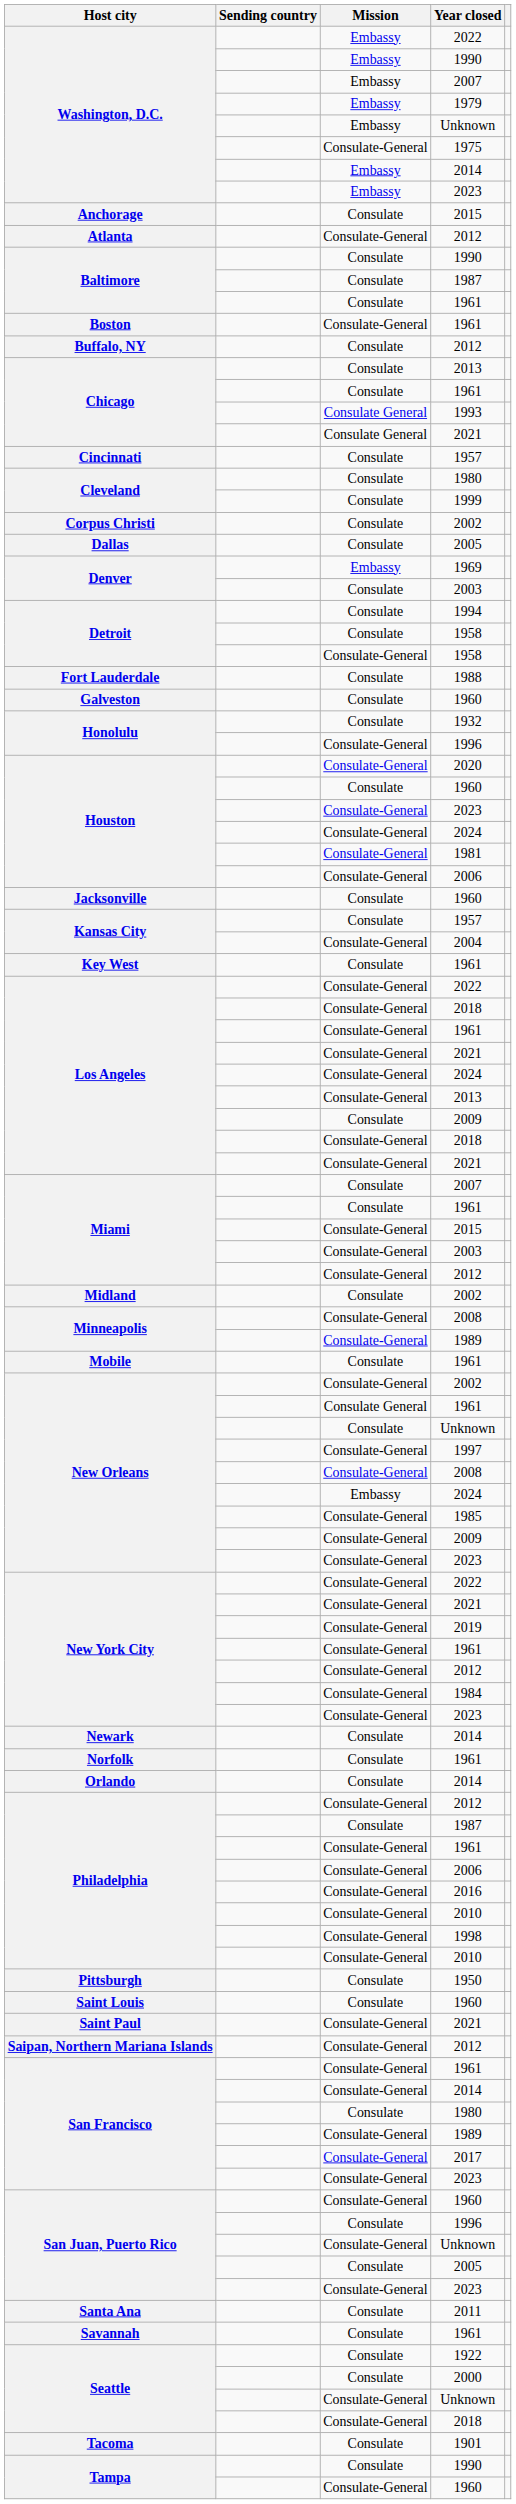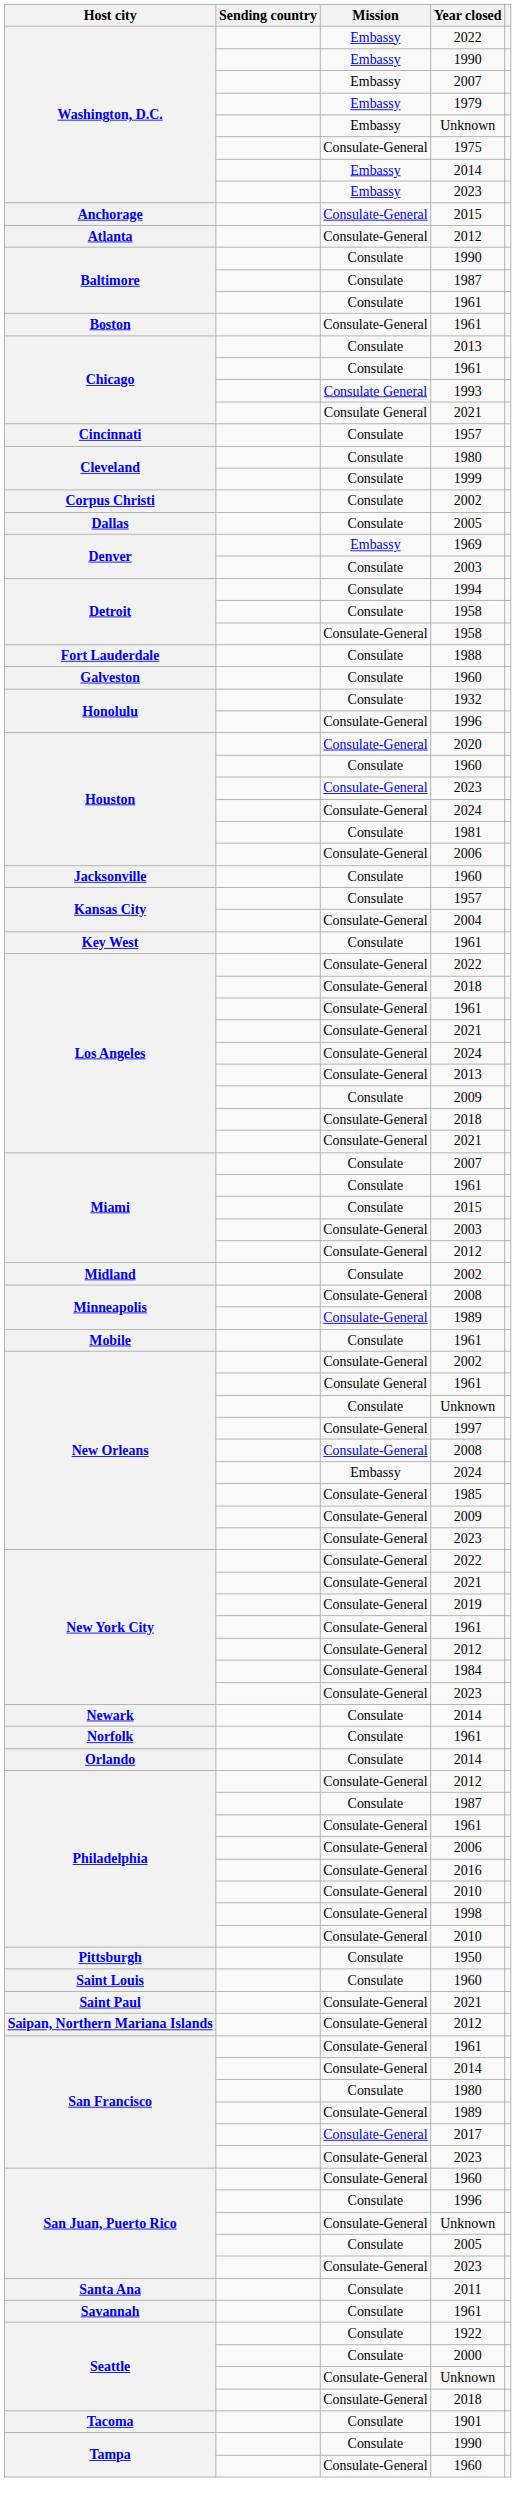 <table class="wikitable sortable">
 <tr>
 <th scope="col">Host city</th>
 <th scope="col">Sending country</th>
 <th scope="col">Mission</th>
 <th scope="col">Year closed</th>
 <th scope="col"></th>
 </tr>
 <tr>
 <th rowspan="8"><a href='#'>Washington, D.C.</a></th>
 <td></td>
 <td style="text-align:center;"><a href='#'>Embassy</a></td>
 <td style="text-align:center;">2022</td>
 <td style="text-align:center;"></td>
 </tr>
 <tr>
 <td></td>
 <td style="text-align:center;"><a href='#'>Embassy</a></td>
 <td style="text-align:center;">1990</td>
 <td style="text-align:center;"></td>
 </tr>
 <tr>
 <td></td>
 <td style="text-align:center;">Embassy</td>
 <td style="text-align:center;">2007</td>
 <td style="text-align:center;"></td>
 </tr>
 <tr>
 <td></td>
 <td style="text-align:center;"><a href='#'>Embassy</a></td>
 <td style="text-align:center;">1979</td>
 <td style="text-align:center;"></td>
 </tr>
 <tr>
 <td></td>
 <td style="text-align:center;">Embassy</td>
 <td style="text-align:center;">Unknown</td>
 <td style="text-align:center;"></td>
 </tr>
 <tr>
 <td></td>
 <td style="text-align:center;">Consulate-General</td>
 <td style="text-align:center;">1975</td>
 <td style="text-align:center;"></td>
 </tr>
 <tr>
 <td></td>
 <td style="text-align:center;"><a href='#'>Embassy</a></td>
 <td style="text-align:center;">2014</td>
 <td style="text-align:center;"></td>
 </tr>
 <tr>
 <td></td>
 <td style="text-align:center;"><a href='#'>Embassy</a></td>
 <td style="text-align:center;">2023</td>
 <td style="text-align:center;"></td>
 </tr>
 <tr>
 <th><a href='#'>Anchorage</a></th>
 <td></td>
-<td style="text-align:center;">Consulate</td>
+<td style="text-align:center;"><a href='#'>Consulate-General</a></td>
 <td style="text-align:center;">2015</td>
 <td style="text-align:center;"></td>
 </tr>
 <tr>
 <th><a href='#'>Atlanta</a></th>
 <td></td>
 <td style="text-align:center;">Consulate-General</td>
 <td style="text-align:center;">2012</td>
 <td style="text-align:center;"></td>
 </tr>
 <tr>
 <th rowspan="3"><a href='#'>Baltimore</a></th>
 <td></td>
 <td style="text-align:center;">Consulate</td>
 <td style="text-align:center;">1990</td>
 <td style="text-align:center;"></td>
 </tr>
 <tr>
 <td></td>
 <td style="text-align:center;">Consulate</td>
 <td style="text-align:center;">1987</td>
 <td style="text-align:center;"></td>
 </tr>
 <tr>
 <td></td>
 <td style="text-align:center;">Consulate</td>
 <td style="text-align:center;">1961</td>
 <td style="text-align:center;"></td>
 </tr>
 <tr>
 <th><a href='#'>Boston</a></th>
 <td></td>
 <td style="text-align:center;">Consulate-General</td>
 <td style="text-align:center;">1961</td>
-<td style="text-align:center;"></td>
-</tr>
-<tr>
-<th><a href='#'>Buffalo, NY</a></th>
-<td></td>
-<td style="text-align:center;">Consulate</td>
-<td style="text-align:center;">2012</td>
 <td style="text-align:center;"></td>
 </tr>
 <tr>
 <th rowspan="4"><a href='#'>Chicago</a></th>
 <td></td>
 <td style="text-align:center;">Consulate</td>
 <td style="text-align:center;">2013</td>
 <td style="text-align:center;"></td>
 </tr>
 <tr>
 <td></td>
 <td style="text-align:center;">Consulate</td>
 <td style="text-align:center;">1961</td>
 <td style="text-align:center;"></td>
 </tr>
 <tr>
 <td></td>
 <td style="text-align:center;"><a href='#'>Consulate General</a></td>
 <td style="text-align:center;">1993</td>
 <td style="text-align:center;"></td>
 </tr>
 <tr>
 <td></td>
 <td style="text-align:center;">Consulate General</td>
 <td style="text-align:center;">2021</td>
 <td style="text-align:center;"></td>
 </tr>
 <tr>
 <th><a href='#'>Cincinnati</a></th>
 <td></td>
 <td style="text-align:center;">Consulate</td>
 <td style="text-align:center;">1957</td>
 <td style="text-align:center;"></td>
 </tr>
 <tr>
 <th rowspan=2><a href='#'>Cleveland</a></th>
 <td></td>
 <td style="text-align:center;">Consulate</td>
 <td style="text-align:center;">1980</td>
 <td style="text-align:center;"></td>
 </tr>
 <tr>
 <td></td>
 <td style="text-align:center;">Consulate</td>
 <td style="text-align:center;">1999</td>
 <td style="text-align:center;"></td>
 </tr>
 <tr>
 <th><a href='#'>Corpus Christi</a></th>
 <td></td>
 <td style="text-align:center;">Consulate</td>
 <td style="text-align:center;">2002</td>
 <td style="text-align:center;"></td>
 </tr>
 <tr>
 <th><a href='#'>Dallas</a></th>
 <td></td>
 <td style="text-align:center;">Consulate</td>
 <td style="text-align:center;">2005</td>
 <td style="text-align:center;"></td>
 </tr>
 <tr>
 <th rowspan="2"><a href='#'>Denver</a></th>
 <td></td>
 <td style="text-align:center;"><a href='#'>Embassy</a></td>
 <td style="text-align:center;">1969</td>
 <td style="text-align:center;"></td>
 </tr>
 <tr>
 <td></td>
 <td style="text-align:center;">Consulate</td>
 <td style="text-align:center;">2003</td>
 <td style="text-align:center;"></td>
 </tr>
 <tr>
 <th rowspan="3"><a href='#'>Detroit</a></th>
 <td></td>
 <td style="text-align:center;">Consulate</td>
 <td style="text-align:center;">1994</td>
 <td style="text-align:center;"></td>
 </tr>
 <tr>
 <td></td>
 <td style="text-align:center;">Consulate</td>
 <td style="text-align:center;">1958</td>
 <td style="text-align:center;"></td>
 </tr>
 <tr>
 <td></td>
 <td style="text-align:center;">Consulate-General</td>
 <td style="text-align:center;">1958</td>
 <td style="text-align:center;"></td>
 </tr>
 <tr>
 <th><a href='#'>Fort Lauderdale</a></th>
 <td></td>
 <td style="text-align:center;">Consulate</td>
 <td style="text-align:center;">1988</td>
 <td style="text-align:center;"></td>
 </tr>
 <tr>
 <th><a href='#'>Galveston</a></th>
 <td></td>
 <td style="text-align:center;">Consulate</td>
 <td style="text-align:center;">1960</td>
 <td style="text-align:center;"></td>
 </tr>
 <tr>
 <th rowspan="2"><a href='#'>Honolulu</a></th>
 <td></td>
 <td style="text-align:center;">Consulate</td>
 <td style="text-align:center;">1932</td>
 <td style="text-align:center;"></td>
 </tr>
 <tr>
 <td></td>
 <td style="text-align:center;">Consulate-General</td>
 <td style="text-align:center;">1996</td>
 <td style="text-align:center;"></td>
 </tr>
 <tr>
 <th rowspan="6"><a href='#'>Houston</a></th>
 <td></td>
 <td style="text-align:center;"><a href='#'>Consulate-General</a></td>
 <td style="text-align:center;">2020</td>
 <td style="text-align:center;"></td>
 </tr>
 <tr>
 <td></td>
 <td style="text-align:center;">Consulate</td>
 <td style="text-align:center;">1960</td>
 <td style="text-align:center;"></td>
 </tr>
 <tr>
 <td></td>
 <td style="text-align:center;"><a href='#'>Consulate-General</a></td>
 <td style="text-align:center;">2023</td>
 <td style="text-align:center;"></td>
 </tr>
 <tr>
 <td></td>
 <td style="text-align:center;">Consulate-General</td>
 <td style="text-align:center;">2024</td>
 <td style="text-align:center;"></td>
 </tr>
 <tr>
 <td></td>
-<td style="text-align:center;"><a href='#'>Consulate-General</a></td>
+<td style="text-align:center;">Consulate</td>
 <td style="text-align:center;">1981</td>
 <td style="text-align:center;"></td>
 </tr>
 <tr>
 <td></td>
 <td style="text-align:center;">Consulate-General</td>
 <td style="text-align:center;">2006</td>
 <td style="text-align:center;"></td>
 </tr>
 <tr>
 <th><a href='#'>Jacksonville</a></th>
 <td></td>
 <td style="text-align:center;">Consulate</td>
 <td style="text-align:center;">1960</td>
 <td style="text-align:center;"></td>
 </tr>
 <tr>
 <th rowspan="2"><a href='#'>Kansas City</a></th>
 <td></td>
 <td style="text-align:center;">Consulate</td>
 <td style="text-align:center;">1957</td>
 <td style="text-align:center;"></td>
 </tr>
 <tr>
 <td></td>
 <td style="text-align:center;">Consulate-General</td>
 <td style="text-align:center;">2004</td>
 <td style="text-align:center;"></td>
 </tr>
 <tr>
 <th><a href='#'>Key West</a></th>
 <td></td>
 <td style="text-align:center;">Consulate</td>
 <td style="text-align:center;">1961</td>
 <td style="text-align:center;"></td>
 </tr>
 <tr>
 <th rowspan="9"><a href='#'>Los Angeles</a></th>
 <td></td>
 <td style="text-align:center;">Consulate-General</td>
 <td style="text-align:center;">2022</td>
 <td style="text-align:center;"></td>
 </tr>
 <tr>
 <td></td>
 <td style="text-align:center;">Consulate-General</td>
 <td style="text-align:center;">2018</td>
 <td style="text-align:center;"></td>
 </tr>
 <tr>
 <td></td>
 <td style="text-align:center;">Consulate-General</td>
 <td style="text-align:center;">1961</td>
 <td style="text-align:center;"></td>
 </tr>
 <tr>
 <td></td>
 <td style="text-align:center;">Consulate-General</td>
 <td style="text-align:center;">2021</td>
 <td style="text-align:center;"></td>
 </tr>
 <tr>
 <td></td>
 <td style="text-align:center;">Consulate-General</td>
 <td style="text-align:center;">2024</td>
 <td style="text-align:center;"></td>
 </tr>
 <tr>
 <td></td>
 <td style="text-align:center;">Consulate-General</td>
 <td style="text-align:center;">2013</td>
 <td style="text-align:center;"></td>
 </tr>
 <tr>
 <td></td>
 <td style="text-align:center;">Consulate</td>
 <td style="text-align:center;">2009</td>
 <td style="text-align:center;"></td>
 </tr>
 <tr>
 <td></td>
 <td style="text-align:center;">Consulate-General</td>
 <td style="text-align:center;">2018</td>
 <td style="text-align:center;"></td>
 </tr>
 <tr>
 <td></td>
 <td style="text-align:center;">Consulate-General</td>
 <td style="text-align:center;">2021</td>
 <td style="text-align:center;"></td>
 </tr>
 <tr>
 <th rowspan="5"><a href='#'>Miami</a></th>
 <td></td>
 <td style="text-align:center;">Consulate</td>
 <td style="text-align:center;">2007</td>
 <td style="text-align:center;"></td>
 </tr>
 <tr>
 <td></td>
 <td style="text-align:center;">Consulate</td>
 <td style="text-align:center;">1961</td>
 <td style="text-align:center;"></td>
 </tr>
 <tr>
 <td></td>
-<td style="text-align:center;">Consulate-General</td>
+<td style="text-align:center;">Consulate</td>
 <td style="text-align:center;">2015</td>
 <td style="text-align:center;"></td>
 </tr>
 <tr>
 <td></td>
 <td style="text-align:center;">Consulate-General</td>
 <td style="text-align:center;">2003</td>
 <td style="text-align:center;"></td>
 </tr>
 <tr>
 <td></td>
 <td style="text-align:center;">Consulate-General</td>
 <td style="text-align:center;">2012</td>
 <td style="text-align:center;"></td>
 </tr>
 <tr>
 <th><a href='#'>Midland</a></th>
 <td></td>
 <td style="text-align:center;">Consulate</td>
 <td style="text-align:center;">2002</td>
 <td style="text-align:center;"></td>
 </tr>
 <tr>
 <th rowspan="2"><a href='#'>Minneapolis</a></th>
 <td></td>
 <td style="text-align:center;">Consulate-General</td>
 <td style="text-align:center;">2008</td>
 <td style="text-align:center;"></td>
 </tr>
 <tr>
 <td></td>
 <td style="text-align:center;"><a href='#'>Consulate-General</a></td>
 <td style="text-align:center;">1989</td>
 <td style="text-align:center;"></td>
 </tr>
 <tr>
 <th><a href='#'>Mobile</a></th>
 <td></td>
 <td style="text-align:center;">Consulate</td>
 <td style="text-align:center;">1961</td>
 <td style="text-align:center;"></td>
 </tr>
 <tr>
 <th rowspan="9"><a href='#'>New Orleans</a></th>
 <td></td>
 <td style="text-align:center;">Consulate-General</td>
 <td style="text-align:center;">2002</td>
 <td style="text-align:center;"></td>
 </tr>
 <tr>
 <td></td>
 <td style="text-align:center;">Consulate General</td>
 <td style="text-align:center;">1961</td>
 <td style="text-align:center;"></td>
 </tr>
 <tr>
 <td></td>
 <td style="text-align:center;">Consulate</td>
 <td style="text-align:center;">Unknown</td>
 <td style="text-align:center;"></td>
 </tr>
 <tr>
 <td></td>
 <td style="text-align:center;">Consulate-General</td>
 <td style="text-align:center;">1997</td>
 <td style="text-align:center;"></td>
 </tr>
 <tr>
 <td></td>
 <td style="text-align:center;"><a href='#'>Consulate-General</a></td>
 <td style="text-align:center;">2008</td>
 <td style="text-align:center;"></td>
 </tr>
 <tr>
 <td></td>
 <td style="text-align:center;">Embassy</td>
 <td style="text-align:center;">2024</td>
 <td style="text-align:center;"></td>
 </tr>
 <tr>
 <td></td>
 <td style="text-align:center;">Consulate-General</td>
 <td style="text-align:center;">1985</td>
 <td style="text-align:center;"></td>
 </tr>
 <tr>
 <td></td>
 <td style="text-align:center;">Consulate-General</td>
 <td style="text-align:center;">2009</td>
 <td style="text-align:center;"></td>
 </tr>
 <tr>
 <td></td>
 <td style="text-align:center;">Consulate-General</td>
 <td style="text-align:center;">2023</td>
 <td style="text-align:center;"></td>
 </tr>
 <tr>
 <th rowspan="7"><a href='#'>New York City</a></th>
 <td></td>
 <td style="text-align:center;">Consulate-General</td>
 <td style="text-align:center;">2022</td>
 <td style="text-align:center;"></td>
 </tr>
 <tr>
 <td></td>
 <td style="text-align:center;">Consulate-General</td>
 <td style="text-align:center;">2021</td>
 <td style="text-align:center;"></td>
 </tr>
 <tr>
 <td></td>
 <td style="text-align:center;">Consulate-General</td>
 <td style="text-align:center;">2019</td>
 <td style="text-align:center;"></td>
 </tr>
 <tr>
 <td></td>
 <td style="text-align:center;">Consulate-General</td>
 <td style="text-align:center;">1961</td>
 <td style="text-align:center;"></td>
 </tr>
 <tr>
 <td></td>
 <td style="text-align:center;">Consulate-General</td>
 <td style="text-align:center;">2012</td>
 <td style="text-align:center;"></td>
 </tr>
 <tr>
 <td></td>
 <td style="text-align:center;">Consulate-General</td>
 <td style="text-align:center;">1984</td>
 <td style="text-align:center;"></td>
 </tr>
 <tr>
 <td></td>
 <td style="text-align:center;">Consulate-General</td>
 <td style="text-align:center;">2023</td>
 <td style="text-align:center;"></td>
 </tr>
 <tr>
 <th><a href='#'>Newark</a></th>
 <td></td>
 <td style="text-align:center;">Consulate</td>
 <td style="text-align:center;">2014</td>
 <td style="text-align:center;"></td>
 </tr>
 <tr>
 <th><a href='#'>Norfolk</a></th>
 <td></td>
 <td style="text-align:center;">Consulate</td>
 <td style="text-align:center;">1961</td>
 <td style="text-align:center;"></td>
 </tr>
 <tr>
 <th><a href='#'>Orlando</a></th>
 <td></td>
 <td style="text-align:center;">Consulate</td>
 <td style="text-align:center;">2014</td>
 <td style="text-align:center;"></td>
 </tr>
 <tr>
 <th rowspan="8"><a href='#'>Philadelphia</a></th>
 <td></td>
 <td style="text-align:center;">Consulate-General</td>
 <td style="text-align:center;">2012</td>
 <td style="text-align:center;"></td>
 </tr>
 <tr>
 <td></td>
 <td style="text-align:center;">Consulate</td>
 <td style="text-align:center;">1987</td>
 <td style="text-align:center;"></td>
 </tr>
 <tr>
 <td></td>
 <td style="text-align:center;">Consulate-General</td>
 <td style="text-align:center;">1961</td>
 <td style="text-align:center;"></td>
 </tr>
 <tr>
 <td></td>
 <td style="text-align:center;">Consulate-General</td>
 <td style="text-align:center;">2006</td>
 <td style="text-align:center;"></td>
 </tr>
 <tr>
 <td></td>
 <td style="text-align:center;">Consulate-General</td>
 <td style="text-align:center;">2016</td>
 <td style="text-align:center;"></td>
 </tr>
 <tr>
 <td></td>
 <td style="text-align:center;">Consulate-General</td>
 <td style="text-align:center;">2010</td>
 <td style="text-align:center;"></td>
 </tr>
 <tr>
 <td></td>
 <td style="text-align:center;">Consulate-General</td>
 <td style="text-align:center;">1998</td>
 <td style="text-align:center;"></td>
 </tr>
 <tr>
 <td></td>
 <td style="text-align:center;">Consulate-General</td>
 <td style="text-align:center;">2010</td>
 <td style="text-align:center;"></td>
 </tr>
 <tr>
 <th><a href='#'>Pittsburgh</a></th>
 <td></td>
 <td style="text-align:center;">Consulate</td>
 <td style="text-align:center;">1950</td>
 <td style="text-align:center;"></td>
 </tr>
 <tr>
 <th><a href='#'>Saint Louis</a></th>
 <td></td>
 <td style="text-align:center;">Consulate</td>
 <td style="text-align:center;">1960</td>
 <td style="text-align:center;"></td>
 </tr>
 <tr>
 <th><a href='#'>Saint Paul</a></th>
 <td></td>
 <td style="text-align:center;">Consulate-General</td>
 <td style="text-align:center;">2021</td>
 <td></td>
 </tr>
 <tr>
 <th><a href='#'>Saipan, Northern Mariana Islands</a></th>
 <td></td>
 <td style="text-align:center;">Consulate-General</td>
 <td style="text-align:center;">2012</td>
 <td style="text-align:center;"></td>
 </tr>
 <tr>
 <th rowspan="6"><a href='#'>San Francisco</a></th>
 <td></td>
 <td style="text-align:center;">Consulate-General</td>
 <td style="text-align:center;">1961</td>
 <td style="text-align:center;"></td>
 </tr>
 <tr>
 <td></td>
 <td style="text-align:center;">Consulate-General</td>
 <td style="text-align:center;">2014</td>
 <td style="text-align:center;"></td>
 </tr>
 <tr>
 <td></td>
 <td style="text-align:center;">Consulate</td>
 <td style="text-align:center;">1980</td>
 <td style="text-align:center;"></td>
 </tr>
 <tr>
 <td></td>
 <td style="text-align:center;">Consulate-General</td>
 <td style="text-align:center;">1989</td>
 <td style="text-align:center;"></td>
 </tr>
 <tr>
 <td></td>
 <td style="text-align:center;"><a href='#'>Consulate-General</a></td>
 <td style="text-align:center;">2017</td>
 <td style="text-align:center;"></td>
 </tr>
 <tr>
 <td></td>
 <td style="text-align:center;">Consulate-General</td>
 <td style="text-align:center;">2023</td>
 <td style="text-align:center;"></td>
 </tr>
 <tr>
 <th rowspan="5"><a href='#'>San Juan, Puerto Rico</a></th>
 <td></td>
 <td style="text-align:center;">Consulate-General</td>
 <td style="text-align:center;">1960</td>
 <td style="text-align:center;"></td>
 </tr>
 <tr>
 <td></td>
 <td style="text-align:center;">Consulate</td>
 <td style="text-align:center;">1996</td>
 <td style="text-align:center;"></td>
 </tr>
 <tr>
 <td></td>
 <td style="text-align:center;">Consulate-General</td>
 <td style="text-align:center;">Unknown</td>
 <td style="text-align:center;"></td>
 </tr>
 <tr>
 <td></td>
 <td style="text-align:center;">Consulate</td>
 <td style="text-align:center;">2005</td>
 <td style="text-align:center;"></td>
 </tr>
 <tr>
 <td></td>
 <td style="text-align:center;">Consulate-General</td>
 <td style="text-align:center;">2023</td>
 <td style="text-align:center;"></td>
 </tr>
 <tr>
 <th><a href='#'>Santa Ana</a></th>
 <td></td>
 <td style="text-align:center;">Consulate</td>
 <td style="text-align:center;">2011</td>
 <td style="text-align:center;"></td>
 </tr>
 <tr>
 <th><a href='#'>Savannah</a></th>
 <td></td>
 <td style="text-align:center;">Consulate</td>
 <td style="text-align:center;">1961</td>
 <td style="text-align:center;"></td>
 </tr>
 <tr>
 <th rowspan="4"><a href='#'>Seattle</a></th>
 <td></td>
 <td style="text-align:center;">Consulate</td>
 <td style="text-align:center;">1922</td>
 <td style="text-align:center;"></td>
 </tr>
 <tr>
 <td></td>
 <td style="text-align:center;">Consulate</td>
 <td style="text-align:center;">2000</td>
 <td style="text-align:center;"></td>
 </tr>
 <tr>
 <td></td>
 <td style="text-align:center;">Consulate-General</td>
 <td style="text-align:center;">Unknown</td>
 <td style="text-align:center;"></td>
 </tr>
 <tr>
 <td></td>
 <td style="text-align:center;">Consulate-General</td>
 <td style="text-align:center;">2018</td>
 <td style="text-align:center;"></td>
 </tr>
 <tr>
 <th><a href='#'>Tacoma</a></th>
 <td></td>
 <td style="text-align:center;">Consulate</td>
 <td style="text-align:center;">1901</td>
 <td style="text-align:center;"></td>
 </tr>
 <tr>
 <th rowspan="2"><a href='#'>Tampa</a></th>
 <td></td>
 <td style="text-align:center;">Consulate</td>
 <td style="text-align:center;">1990</td>
 <td style="text-align:center;"></td>
 </tr>
 <tr>
 <td></td>
 <td style="text-align:center;">Consulate-General</td>
 <td style="text-align:center;">1960</td>
 <td style="text-align:center;"></td>
 </tr>
 </table>
